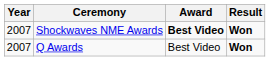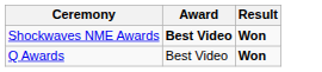 <table class="wikitable">
 <tr>
-<th>Year</th>
 <th>Ceremony</th>
 <th>Award</th>
 <th>Result</th>
 </tr>
 <tr>
-<td align="left">2007</td>
 <td align="left"><a href='#'>Shockwaves NME Awards</a></td>
 <td align="left"><strong>Best Video</strong></td>
 <td align="left"><strong>Won</strong></td>
 </tr>
 <tr>
-<td align="left">2007</td>
 <td align="left"><a href='#'>Q Awards</a></td>
 <td align="left">Best Video</td>
 <td align="left"><strong>Won</strong></td>
 </tr>
 </table>
